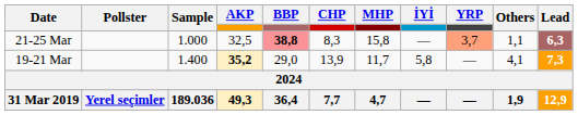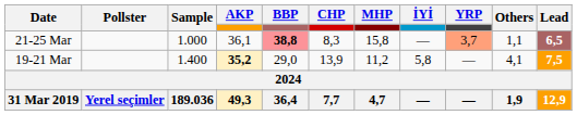 <table class="wikitable mw-collapsible" style="text-align:center; font-size:85%; line-height:14px;">
 <tr>
 <th rowspan="2">Date</th>
 <th rowspan="2">Pollster</th>
 <th rowspan="2">Sample</th>
 <th style="width:3em;"><a href='#'>AKP</a></th>
 <th style="width:3em;"><a href='#'>BBP</a></th>
 <th style="width:3em;"><a href='#'>CHP</a></th>
 <th style="width:3em;"><a href='#'>MHP</a></th>
 <th style="width:3em;"><a href='#'>İYİ</a></th>
 <th style="width:3em;"><a href='#'>YRP</a></th>
 <th rowspan="2">Others</th>
 <th rowspan="2">Lead</th>
 </tr>
 <tr>
 <th style="background:#fda000;"></th>
 <th style="background:#A96464;"></th>
 <th style="background:#d40000;"></th>
 <th style="background:#870000;"></th>
 <th style="background:#0099cc;"></th>
 <th style="background:#414042;"></th>
 </tr>
 <tr>
 <td>21-25 Mar</td>
 <td></td>
 <td>1.000</td>
-<td>32,5</td>
+<td>36,1</td>
 <td style="background:#fc9399"><strong>38,8</strong></td>
 <td>8,3</td>
 <td>15,8</td>
 <td>—</td>
 <td style="background: lightsalmon;">3,7</td>
 <td>1,1</td>
-<th style="background:#A96464; color:white;">6,3</th>
+<th style="background:#A96464; color:white;">6,5</th>
 </tr>
 <tr>
 <td>19-21 Mar</td>
 <td></td>
 <td>1.400</td>
 <td style="background:#FFF1C4"><strong>35,2</strong></td>
 <td>29,0</td>
 <td>13,9</td>
-<td>11,7</td>
+<td>11,2</td>
 <td>5,8</td>
 <td>—</td>
 <td>4,1</td>
-<th style="background:#fda000; color:white;">7,3</th>
+<th style="background:#fda000; color:white;">7,5</th>
 </tr>
 <tr>
 <th colspan="11">2024</th>
 </tr>
 <tr>
 <th>31 Mar 2019</th>
 <th><a href='#'>Yerel seçimler</a></th>
 <th>189.036</th>
 <th style="background:#FFF1C4">49,3</th>
 <th>36,4</th>
 <th>7,7</th>
 <th>4,7</th>
 <th>—</th>
 <th>—</th>
 <th>1,9</th>
 <th style="background:#fda000; color:white;">12,9</th>
 </tr>
 </table>
